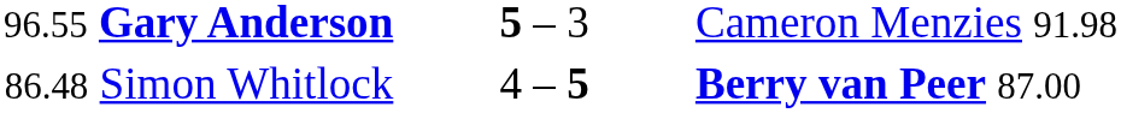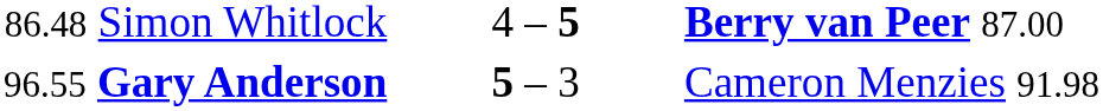 <table style="text-align:center">
 <tr>
 <th width=223></th>
 <th width=100></th>
 <th width=223></th>
 </tr>
 <tr>
+<td align=right><small>86.48</small> <a href='#'>Simon Whitlock</a> </td>
+<td>4 – <strong>5</strong></td>
+<td align=left> <strong><a href='#'>Berry van Peer</a></strong> <small>87.00</small></td>
+</tr>
+<tr>
 <td align=right><small>96.55</small> <strong><a href='#'>Gary Anderson</a></strong> </td>
 <td><strong>5</strong> – 3</td>
 <td align=left> <a href='#'>Cameron Menzies</a> <small>91.98</small></td>
 </tr>
-<tr>
-<td align=right><small>86.48</small> <a href='#'>Simon Whitlock</a> </td>
-<td>4 – <strong>5</strong></td>
-<td align=left> <strong><a href='#'>Berry van Peer</a></strong> <small>87.00</small></td>
-</tr>
 </table>
